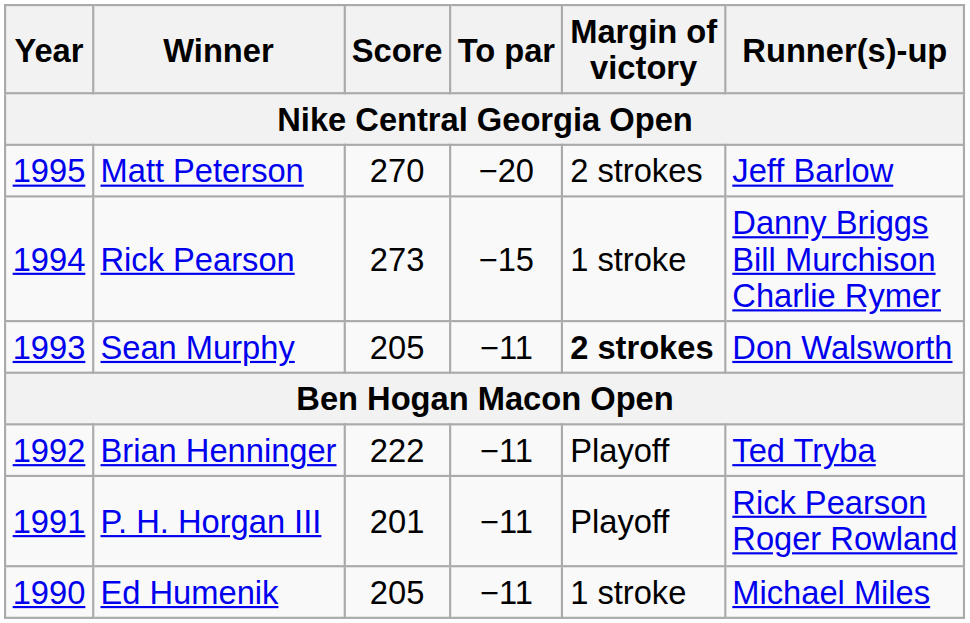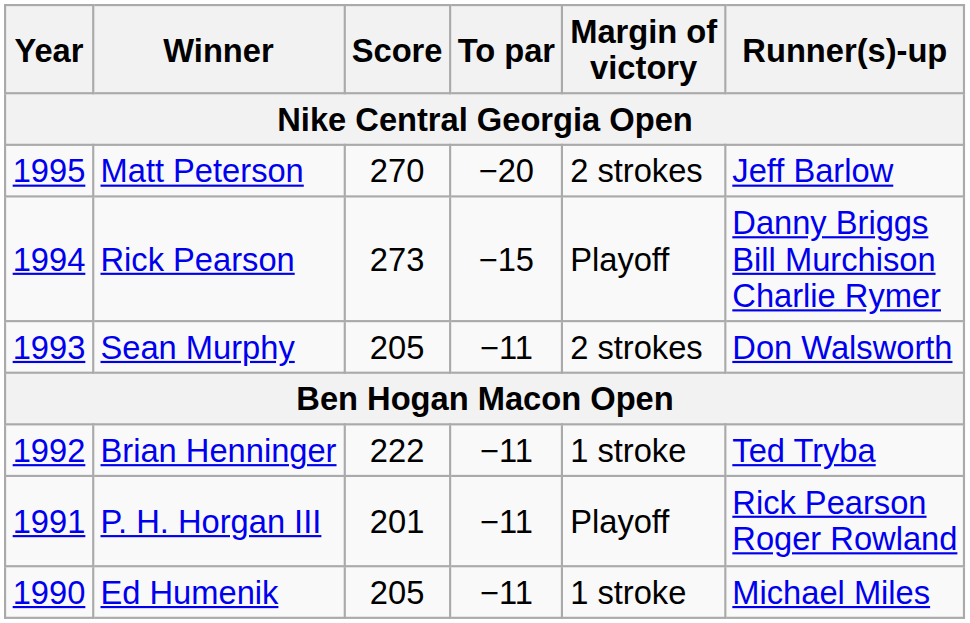 <table class="wikitable" style="font-size:95%">
 <tr>
 <th>Year</th>
 <th>Winner</th>
 <th>Score</th>
 <th>To par</th>
 <th>Margin of<br>victory</th>
 <th>Runner(s)-up</th>
 </tr>
 <tr>
 <th colspan=6>Nike Central Georgia Open</th>
 </tr>
 <tr>
 <td><a href='#'>1995</a></td>
 <td> <a href='#'>Matt Peterson</a></td>
 <td align=center>270</td>
 <td align=center>−20</td>
 <td>2 strokes</td>
 <td> <a href='#'>Jeff Barlow</a></td>
 </tr>
 <tr>
 <td><a href='#'>1994</a></td>
 <td> <a href='#'>Rick Pearson</a></td>
 <td align=center>273</td>
 <td align=center>−15</td>
-<td>1 stroke</td>
+<td>Playoff</td>
 <td> <a href='#'>Danny Briggs</a><br> <a href='#'>Bill Murchison</a><br> <a href='#'>Charlie Rymer</a></td>
 </tr>
 <tr>
 <td><a href='#'>1993</a></td>
 <td> <a href='#'>Sean Murphy</a></td>
 <td align=center>205</td>
 <td align=center>−11</td>
-<td><strong>2 strokes</strong></td>
+<td>2 strokes</td>
 <td> <a href='#'>Don Walsworth</a></td>
 </tr>
 <tr>
 <th colspan=6>Ben Hogan Macon Open</th>
 </tr>
 <tr>
 <td><a href='#'>1992</a></td>
 <td> <a href='#'>Brian Henninger</a></td>
 <td align=center>222</td>
 <td align=center>−11</td>
-<td>Playoff</td>
+<td>1 stroke</td>
 <td> <a href='#'>Ted Tryba</a></td>
 </tr>
 <tr>
 <td><a href='#'>1991</a></td>
 <td> <a href='#'>P. H. Horgan III</a></td>
 <td align=center>201</td>
 <td align=center>−11</td>
 <td>Playoff</td>
 <td> <a href='#'>Rick Pearson</a><br> <a href='#'>Roger Rowland</a></td>
 </tr>
 <tr>
 <td><a href='#'>1990</a></td>
 <td> <a href='#'>Ed Humenik</a></td>
 <td align=center>205</td>
 <td align=center>−11</td>
 <td>1 stroke</td>
 <td> <a href='#'>Michael Miles</a></td>
 </tr>
 </table>
